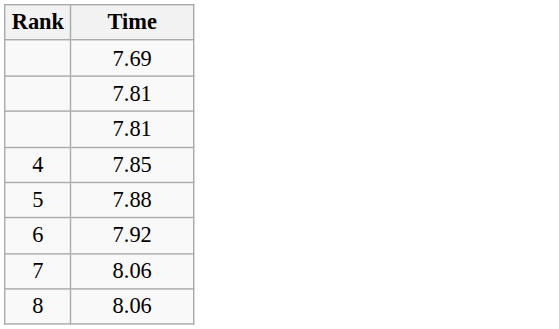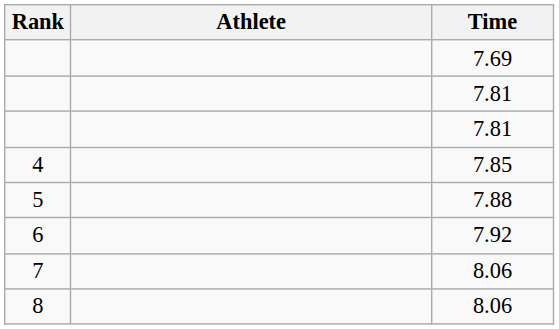 <table class=wikitable style="text-align:center">
 <tr>
 <th width=40>Rank</th>
+<th width=250>Athlete</th>
 <th width=80>Time</th>
 </tr>
 <tr>
 <td></td>
+<td align=left></td>
 <td>7.69</td>
 </tr>
 <tr>
 <td></td>
+<td align=left></td>
 <td>7.81</td>
 </tr>
 <tr>
 <td></td>
+<td align=left></td>
 <td>7.81</td>
 </tr>
 <tr>
 <td>4</td>
+<td align=left></td>
 <td>7.85</td>
 </tr>
 <tr>
 <td>5</td>
+<td align=left></td>
 <td>7.88</td>
 </tr>
 <tr>
 <td>6</td>
+<td align=left></td>
 <td>7.92</td>
 </tr>
 <tr>
 <td>7</td>
+<td align=left></td>
 <td>8.06</td>
 </tr>
 <tr>
 <td>8</td>
+<td align=left></td>
 <td>8.06</td>
 </tr>
 </table>
